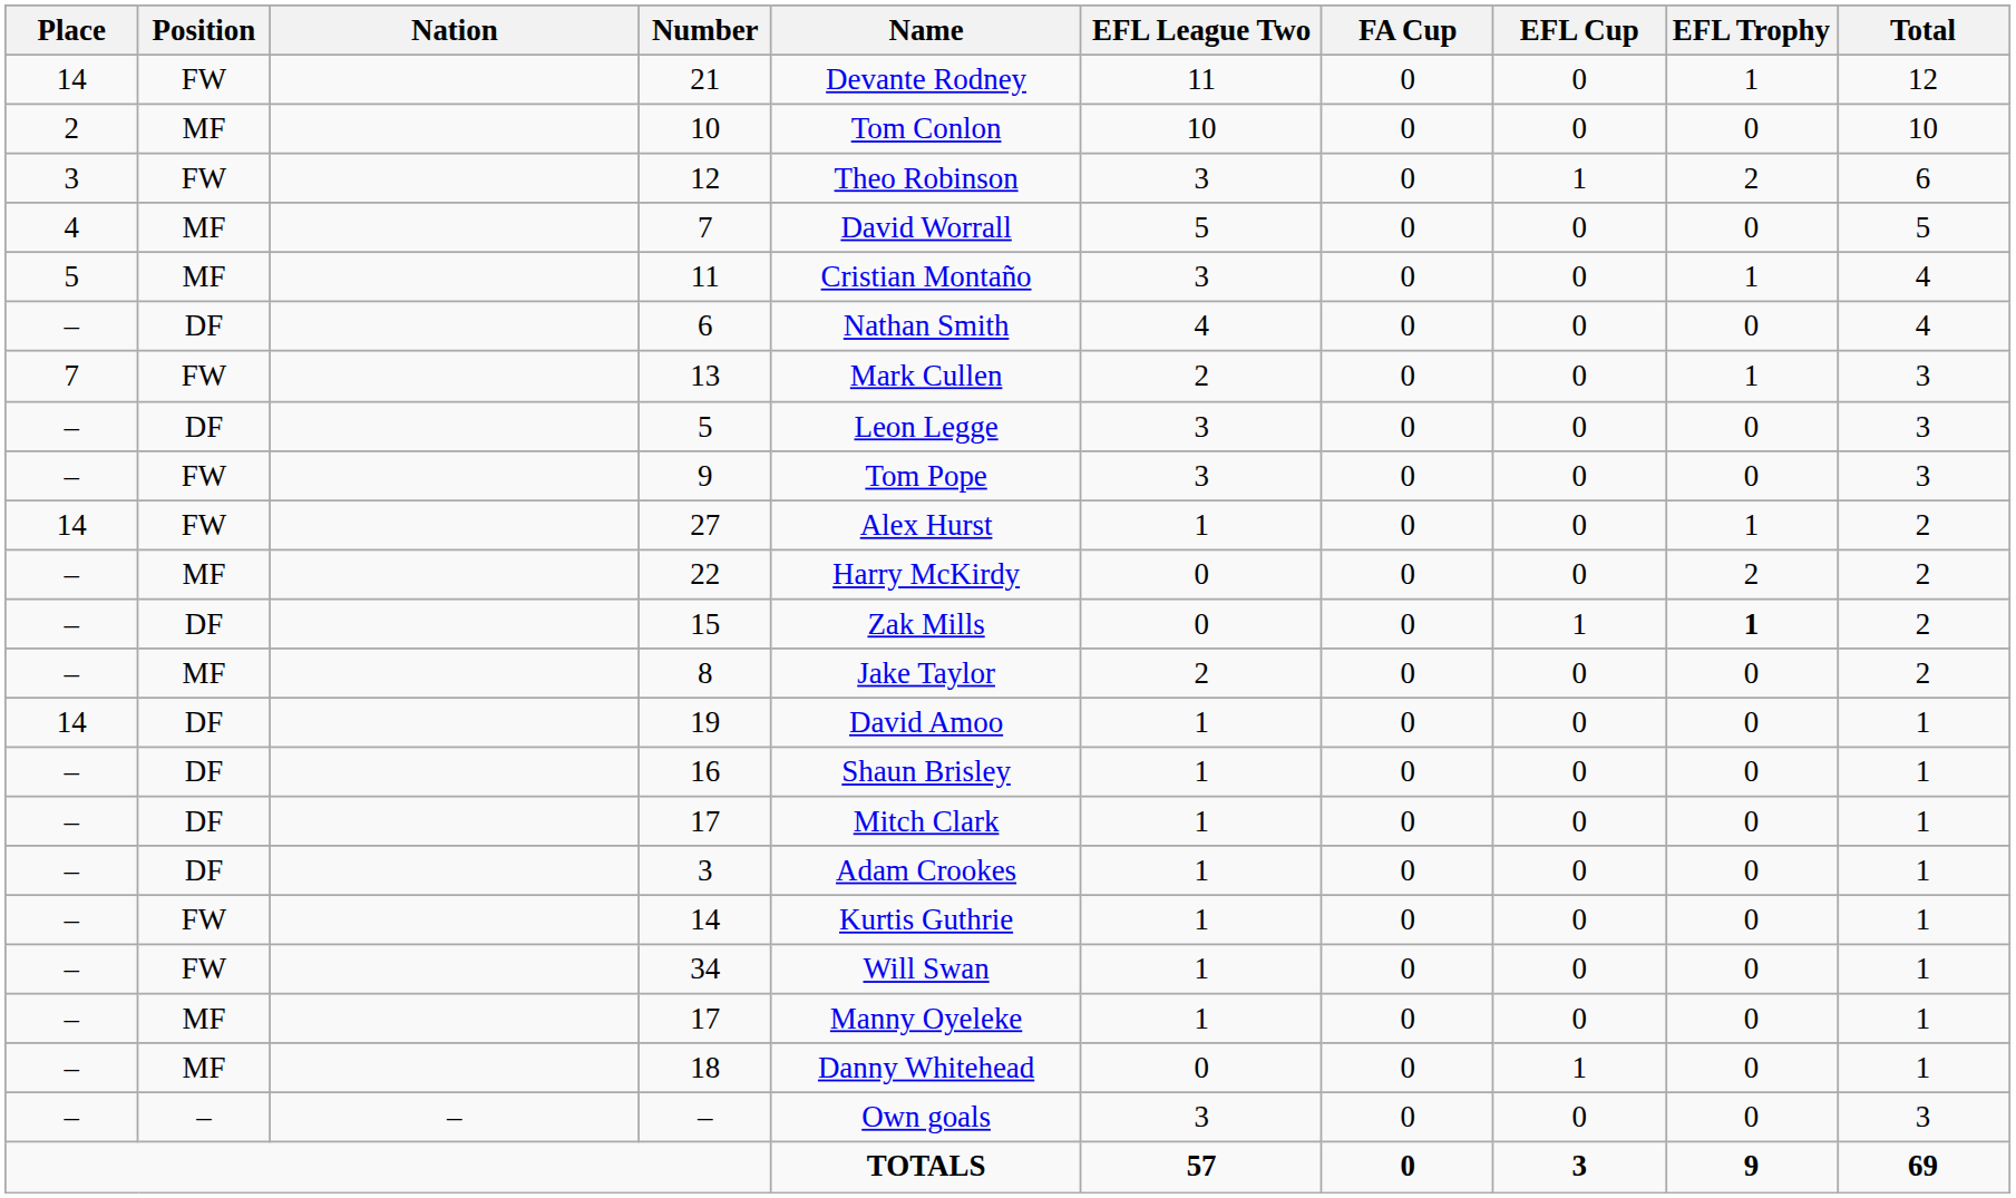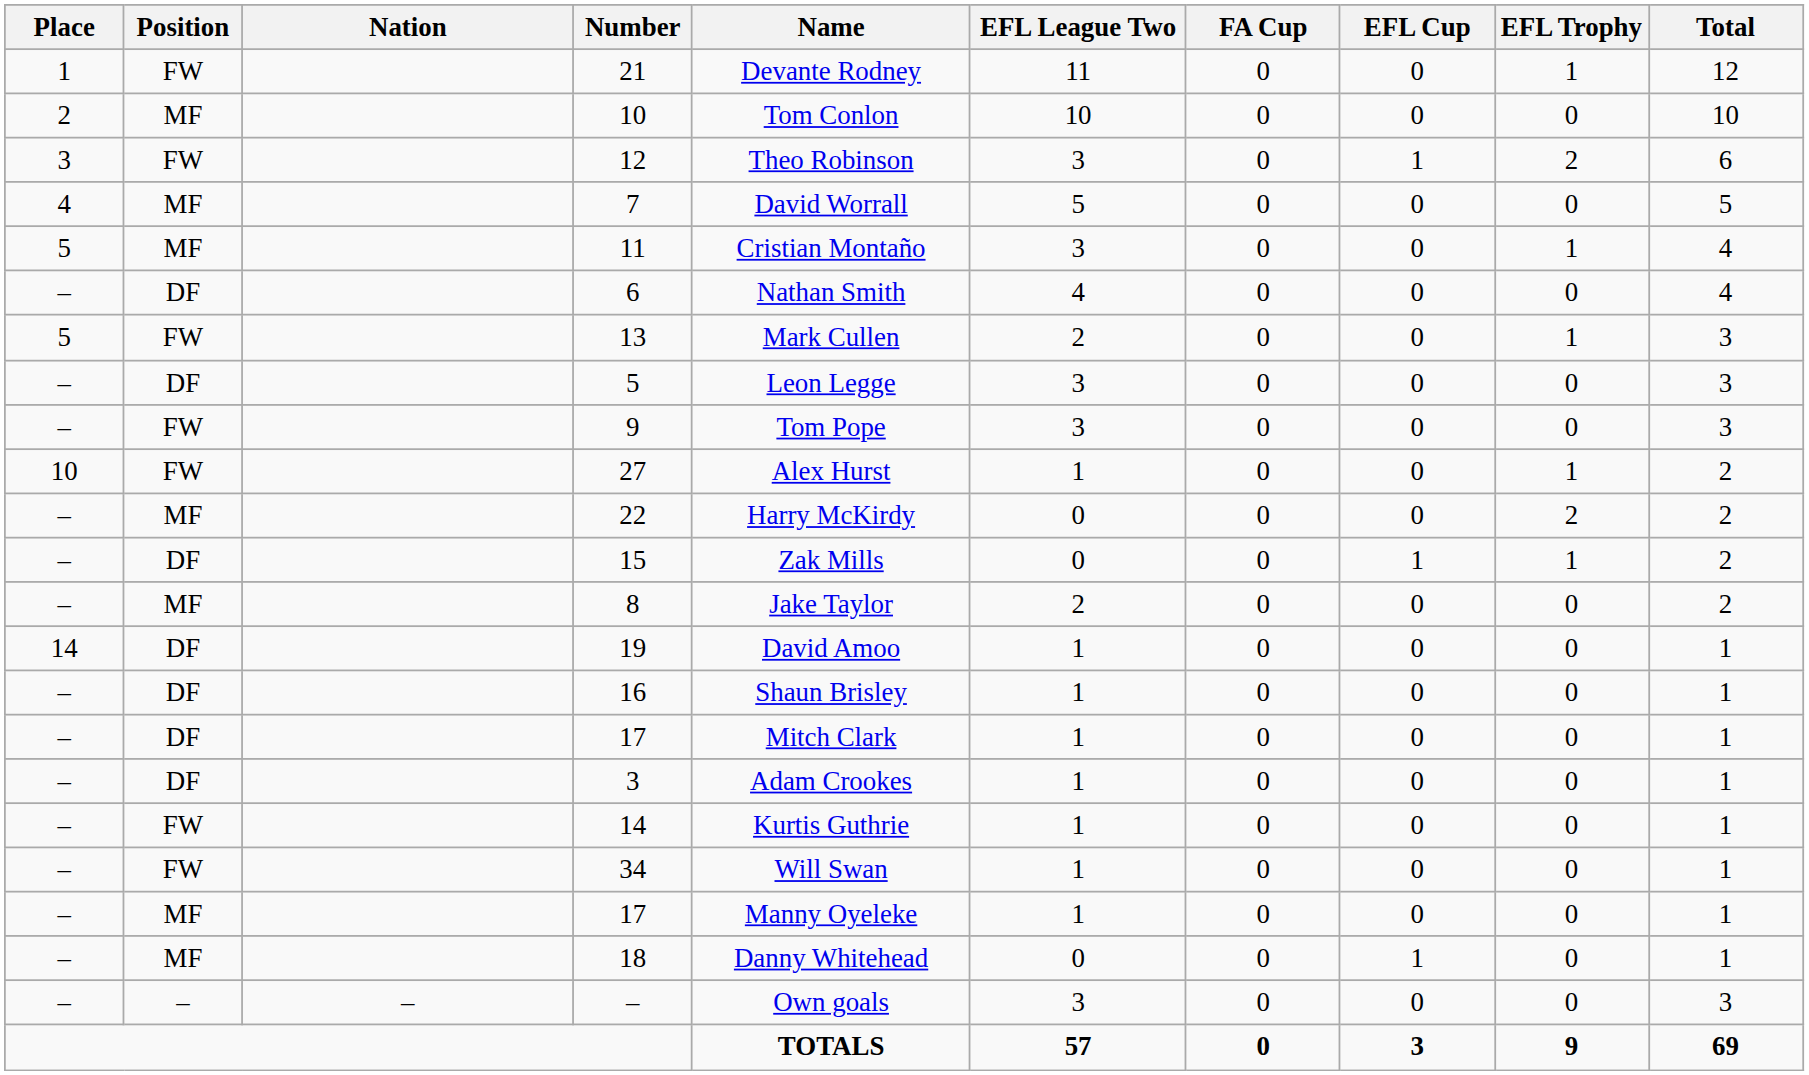 <table class="wikitable" style="font-size: 95%; text-align: center;">
 <tr>
 <th width=60>Place</th>
 <th width=60>Position</th>
 <th width=180>Nation</th>
 <th width=60>Number</th>
 <th width=150>Name</th>
 <th width=115>EFL League Two</th>
 <th width=80>FA Cup</th>
 <th width=80>EFL Cup</th>
 <th width=80>EFL Trophy</th>
 <th width=80>Total</th>
 </tr>
 <tr>
-<td>14</td>
+<td>1</td>
 <td>FW</td>
 <td></td>
 <td>21</td>
 <td><a href='#'>Devante Rodney</a></td>
 <td>11</td>
 <td>0</td>
 <td>0</td>
 <td>1</td>
 <td>12</td>
 </tr>
 <tr>
 <td>2</td>
 <td>MF</td>
 <td></td>
 <td>10</td>
 <td><a href='#'>Tom Conlon</a></td>
 <td>10</td>
 <td>0</td>
 <td>0</td>
 <td>0</td>
 <td>10</td>
 </tr>
 <tr>
 <td>3</td>
 <td>FW</td>
 <td></td>
 <td>12</td>
 <td><a href='#'>Theo Robinson</a></td>
 <td>3</td>
 <td>0</td>
 <td>1</td>
 <td>2</td>
 <td>6</td>
 </tr>
 <tr>
 <td>4</td>
 <td>MF</td>
 <td></td>
 <td>7</td>
 <td><a href='#'>David Worrall</a></td>
 <td>5</td>
 <td>0</td>
 <td>0</td>
 <td>0</td>
 <td>5</td>
 </tr>
 <tr>
 <td>5</td>
 <td>MF</td>
 <td></td>
 <td>11</td>
 <td><a href='#'>Cristian Montaño</a></td>
 <td>3</td>
 <td>0</td>
 <td>0</td>
 <td>1</td>
 <td>4</td>
 </tr>
 <tr>
 <td>–</td>
 <td>DF</td>
 <td></td>
 <td>6</td>
 <td><a href='#'>Nathan Smith</a></td>
 <td>4</td>
 <td>0</td>
 <td>0</td>
 <td>0</td>
 <td>4</td>
 </tr>
 <tr>
-<td>7</td>
+<td>5</td>
 <td>FW</td>
 <td></td>
 <td>13</td>
 <td><a href='#'>Mark Cullen</a></td>
 <td>2</td>
 <td>0</td>
 <td>0</td>
 <td>1</td>
 <td>3</td>
 </tr>
 <tr>
 <td>–</td>
 <td>DF</td>
 <td></td>
 <td>5</td>
 <td><a href='#'>Leon Legge</a></td>
 <td>3</td>
 <td>0</td>
 <td>0</td>
 <td>0</td>
 <td>3</td>
 </tr>
 <tr>
 <td>–</td>
 <td>FW</td>
 <td></td>
 <td>9</td>
 <td><a href='#'>Tom Pope</a></td>
 <td>3</td>
 <td>0</td>
 <td>0</td>
 <td>0</td>
 <td>3</td>
 </tr>
 <tr>
-<td>14</td>
+<td>10</td>
 <td>FW</td>
 <td></td>
 <td>27</td>
 <td><a href='#'>Alex Hurst</a></td>
 <td>1</td>
 <td>0</td>
 <td>0</td>
 <td>1</td>
 <td>2</td>
 </tr>
 <tr>
 <td>–</td>
 <td>MF</td>
 <td></td>
 <td>22</td>
 <td><a href='#'>Harry McKirdy</a></td>
 <td>0</td>
 <td>0</td>
 <td>0</td>
 <td>2</td>
 <td>2</td>
 </tr>
 <tr>
 <td>–</td>
 <td>DF</td>
 <td></td>
 <td>15</td>
 <td><a href='#'>Zak Mills</a></td>
 <td>0</td>
 <td>0</td>
 <td>1</td>
-<td><strong>1</strong></td>
+<td>1</td>
 <td>2</td>
 </tr>
 <tr>
 <td>–</td>
 <td>MF</td>
 <td></td>
 <td>8</td>
 <td><a href='#'>Jake Taylor</a></td>
 <td>2</td>
 <td>0</td>
 <td>0</td>
 <td>0</td>
 <td>2</td>
 </tr>
 <tr>
 <td>14</td>
 <td>DF</td>
 <td></td>
 <td>19</td>
 <td><a href='#'>David Amoo</a></td>
 <td>1</td>
 <td>0</td>
 <td>0</td>
 <td>0</td>
 <td>1</td>
 </tr>
 <tr>
 <td>–</td>
 <td>DF</td>
 <td></td>
 <td>16</td>
 <td><a href='#'>Shaun Brisley</a></td>
 <td>1</td>
 <td>0</td>
 <td>0</td>
 <td>0</td>
 <td>1</td>
 </tr>
 <tr>
 <td>–</td>
 <td>DF</td>
 <td></td>
 <td>17</td>
 <td><a href='#'>Mitch Clark</a></td>
 <td>1</td>
 <td>0</td>
 <td>0</td>
 <td>0</td>
 <td>1</td>
 </tr>
 <tr>
 <td>–</td>
 <td>DF</td>
 <td></td>
 <td>3</td>
 <td><a href='#'>Adam Crookes</a></td>
 <td>1</td>
 <td>0</td>
 <td>0</td>
 <td>0</td>
 <td>1</td>
 </tr>
 <tr>
 <td>–</td>
 <td>FW</td>
 <td></td>
 <td>14</td>
 <td><a href='#'>Kurtis Guthrie</a></td>
 <td>1</td>
 <td>0</td>
 <td>0</td>
 <td>0</td>
 <td>1</td>
 </tr>
 <tr>
 <td>–</td>
 <td>FW</td>
 <td></td>
 <td>34</td>
 <td><a href='#'>Will Swan</a></td>
 <td>1</td>
 <td>0</td>
 <td>0</td>
 <td>0</td>
 <td>1</td>
 </tr>
 <tr>
 <td>–</td>
 <td>MF</td>
 <td></td>
 <td>17</td>
 <td><a href='#'>Manny Oyeleke</a></td>
 <td>1</td>
 <td>0</td>
 <td>0</td>
 <td>0</td>
 <td>1</td>
 </tr>
 <tr>
 <td>–</td>
 <td>MF</td>
 <td></td>
 <td>18</td>
 <td><a href='#'>Danny Whitehead</a></td>
 <td>0</td>
 <td>0</td>
 <td>1</td>
 <td>0</td>
 <td>1</td>
 </tr>
 <tr>
 <td>–</td>
 <td>–</td>
 <td>–</td>
 <td>–</td>
 <td><a href='#'>Own goals</a></td>
 <td>3</td>
 <td>0</td>
 <td>0</td>
 <td>0</td>
 <td>3</td>
 </tr>
 <tr>
 <td colspan="4"></td>
 <td><strong>TOTALS</strong></td>
 <td><strong>57</strong></td>
 <td><strong>0</strong></td>
 <td><strong>3</strong></td>
 <td><strong>9</strong></td>
 <td><strong>69</strong></td>
 </tr>
 </table>
